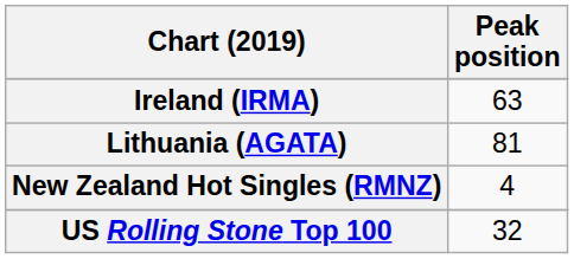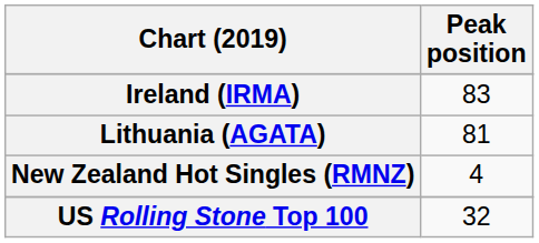 <table class="wikitable sortable plainrowheaders" style="text-align:center">
 <tr>
 <th scope="col">Chart (2019)</th>
 <th scope="col">Peak<br>position</th>
 </tr>
 <tr>
 </tr>
 <tr>
 <th scope="row">Ireland (<a href='#'>IRMA</a>)</th>
-<td>63</td>
+<td>83</td>
 </tr>
 <tr>
 <th scope="row">Lithuania (<a href='#'>AGATA</a>)</th>
 <td>81</td>
 </tr>
 <tr>
 <th scope="row">New Zealand Hot Singles (<a href='#'>RMNZ</a>)</th>
 <td>4</td>
 </tr>
 <tr>
 </tr>
 <tr>
 </tr>
 <tr>
 </tr>
 <tr>
 <th scope="row">US <a href='#'><em>Rolling Stone</em> Top 100</a></th>
 <td>32</td>
 </tr>
 </table>
